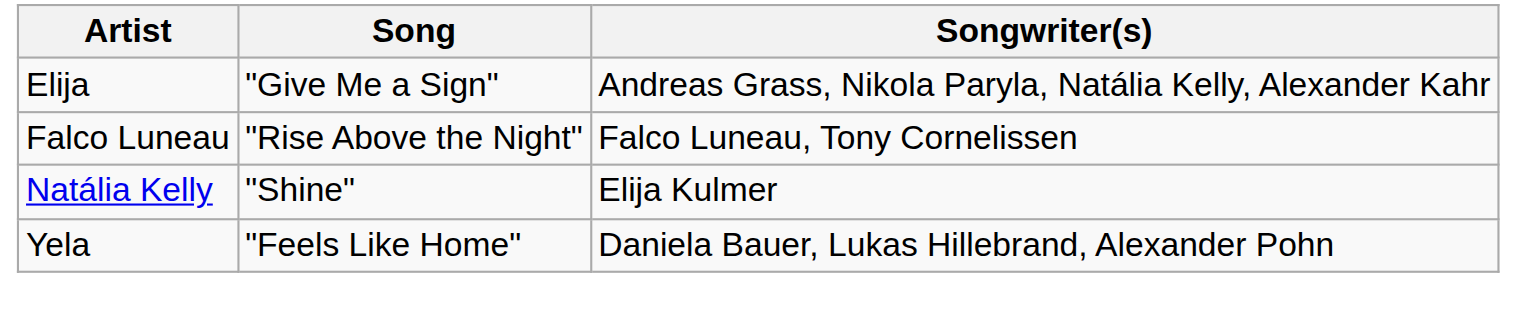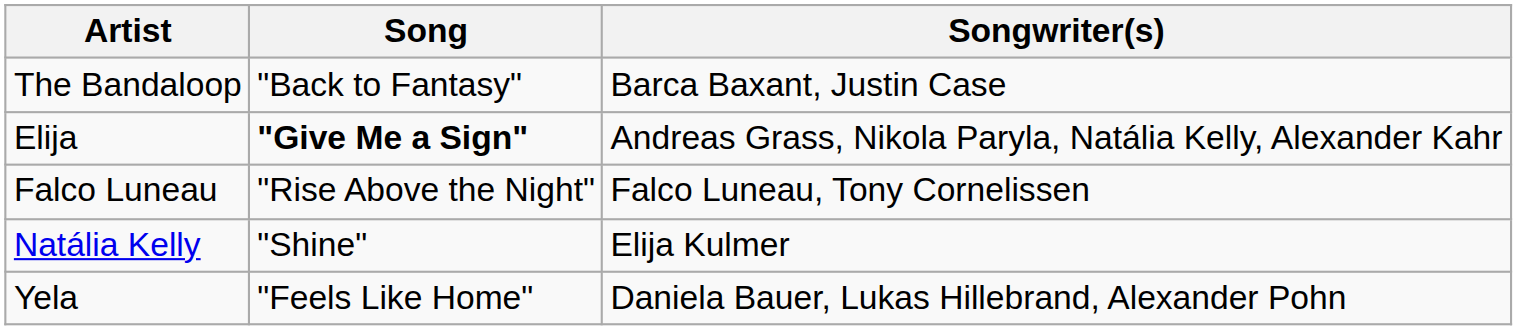 <table class="sortable wikitable" style="margin: 1em auto 1em auto; text-align:left">
 <tr>
 <th>Artist</th>
 <th>Song</th>
 <th>Songwriter(s)</th>
 </tr>
 <tr>
+<td data-sort-value="Bandaloop, The">The Bandaloop</td>
+<td>"Back to Fantasy"</td>
+<td>Barca Baxant, Justin Case</td>
+</tr>
+<tr>
 <td>Elija</td>
-<td>"Give Me a Sign"</td>
+<td><strong>"Give Me a Sign"</strong></td>
 <td>Andreas Grass, Nikola Paryla, Natália Kelly, Alexander Kahr</td>
 </tr>
 <tr>
 <td>Falco Luneau</td>
 <td>"Rise Above the Night"</td>
 <td>Falco Luneau, Tony Cornelissen</td>
 </tr>
 <tr>
 <td><a href='#'>Natália Kelly</a></td>
 <td>"Shine"</td>
 <td>Elija Kulmer</td>
 </tr>
 <tr>
 <td>Yela</td>
 <td>"Feels Like Home"</td>
 <td>Daniela Bauer, Lukas Hillebrand, Alexander Pohn</td>
 </tr>
 </table>
